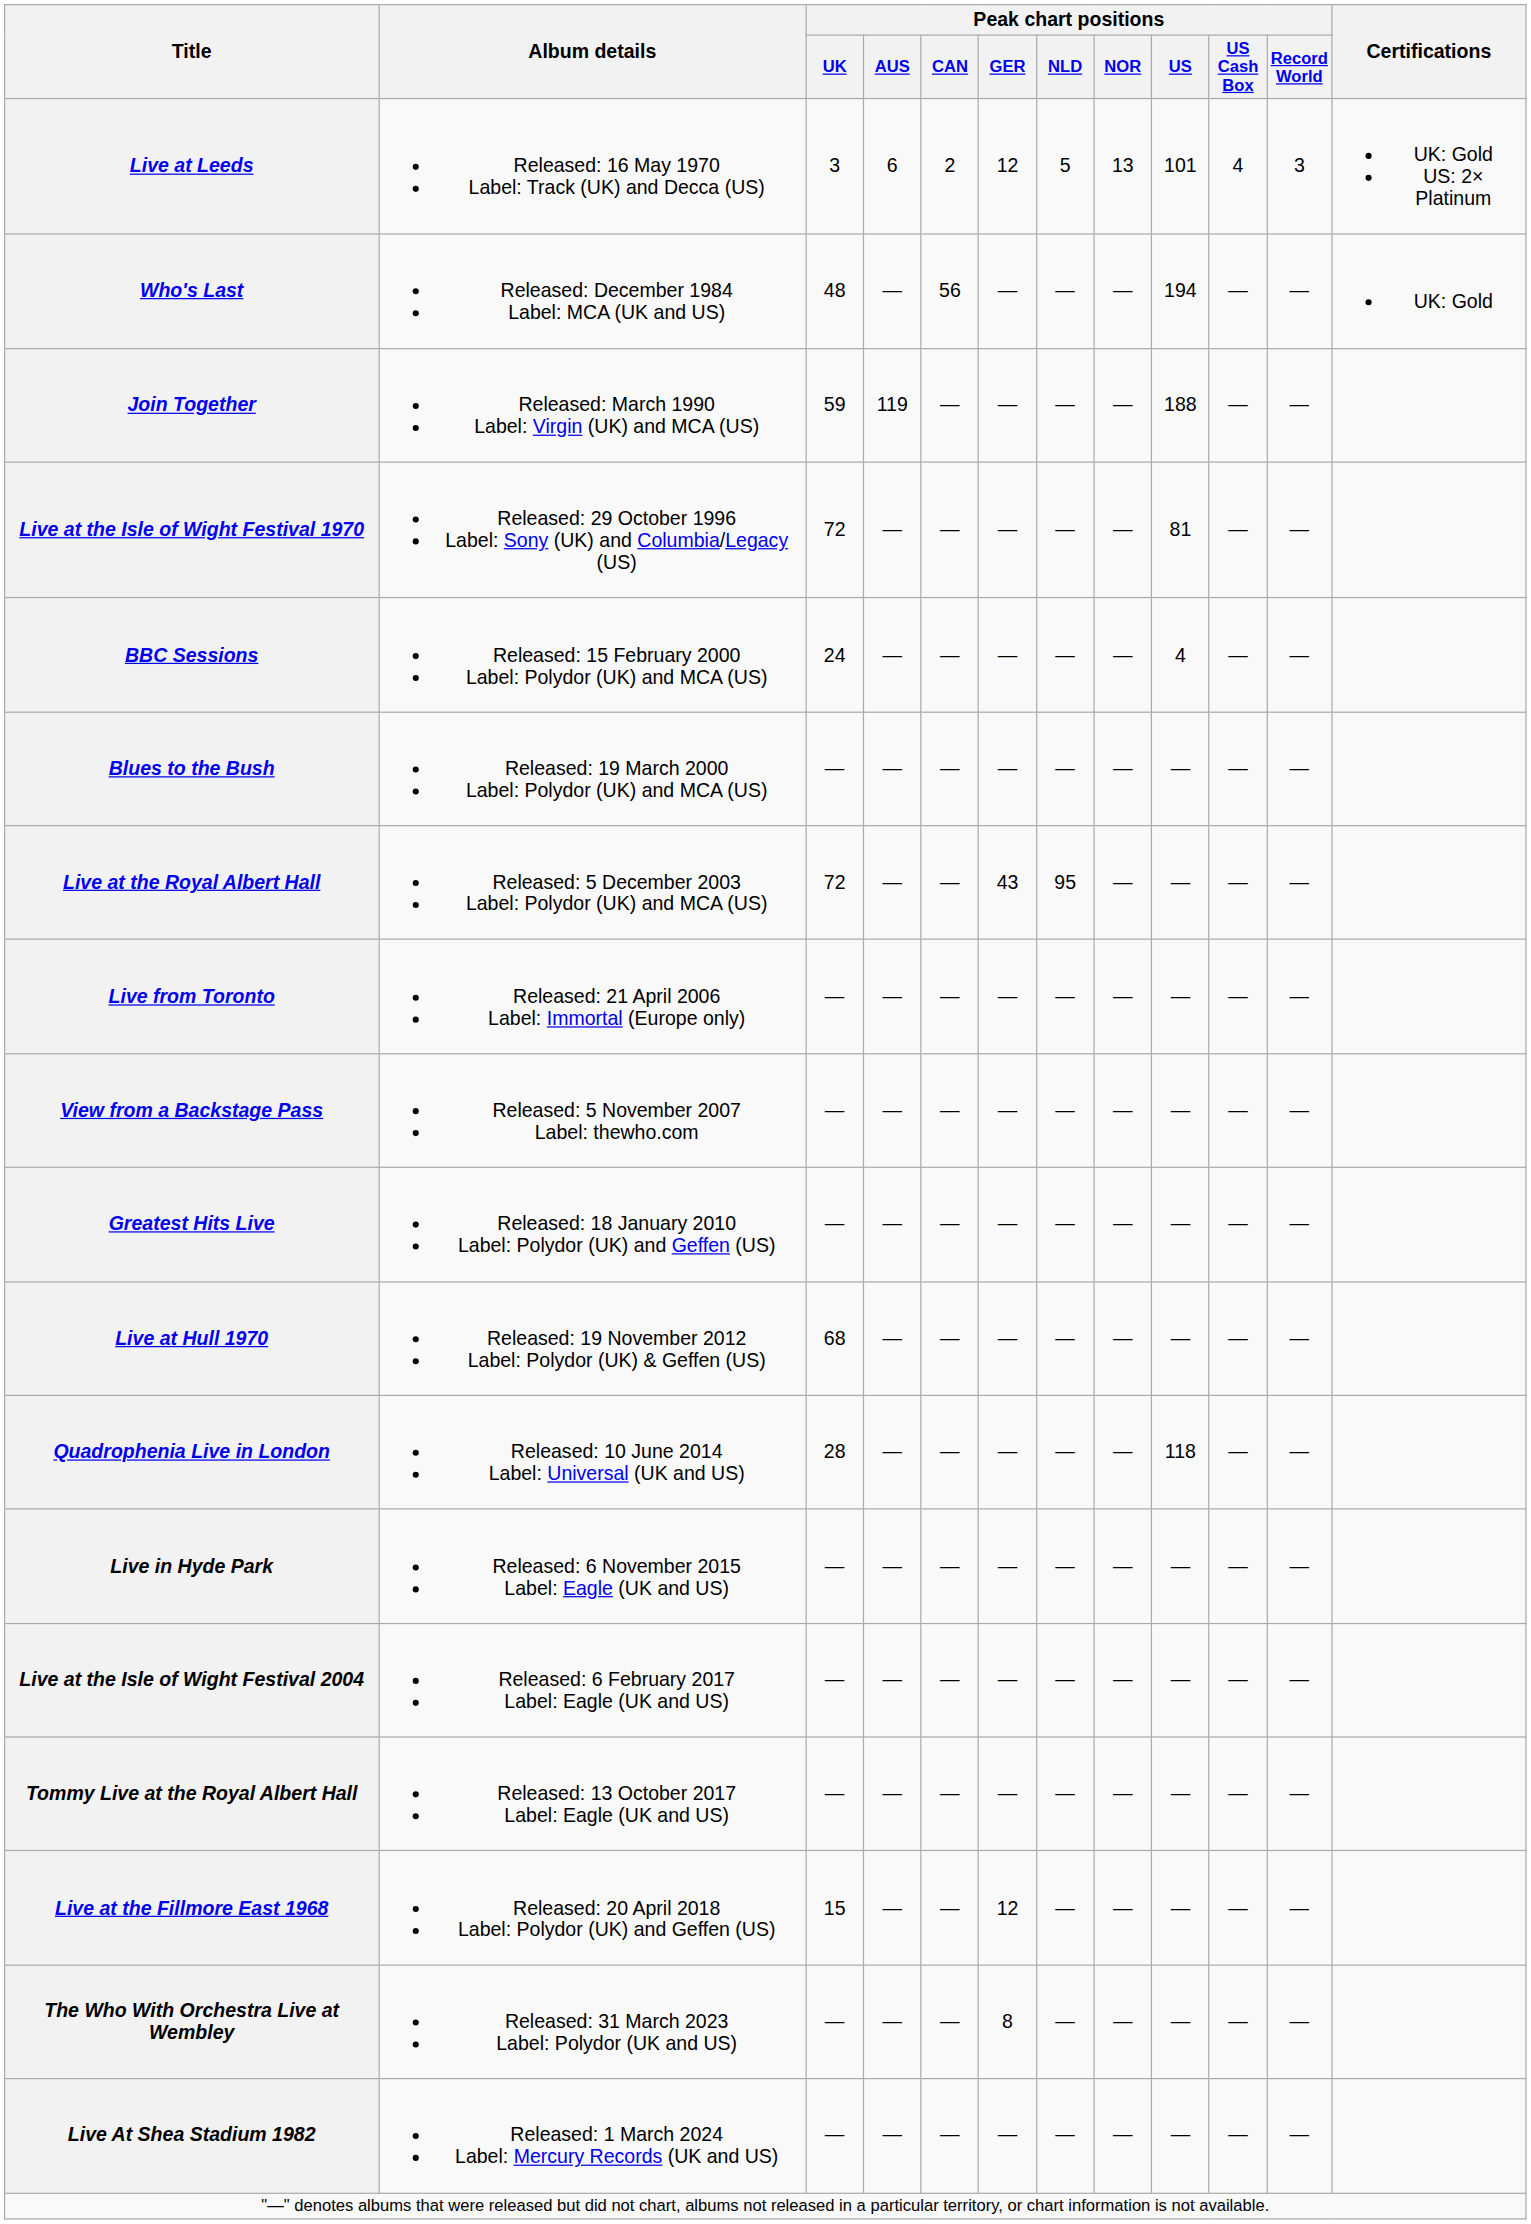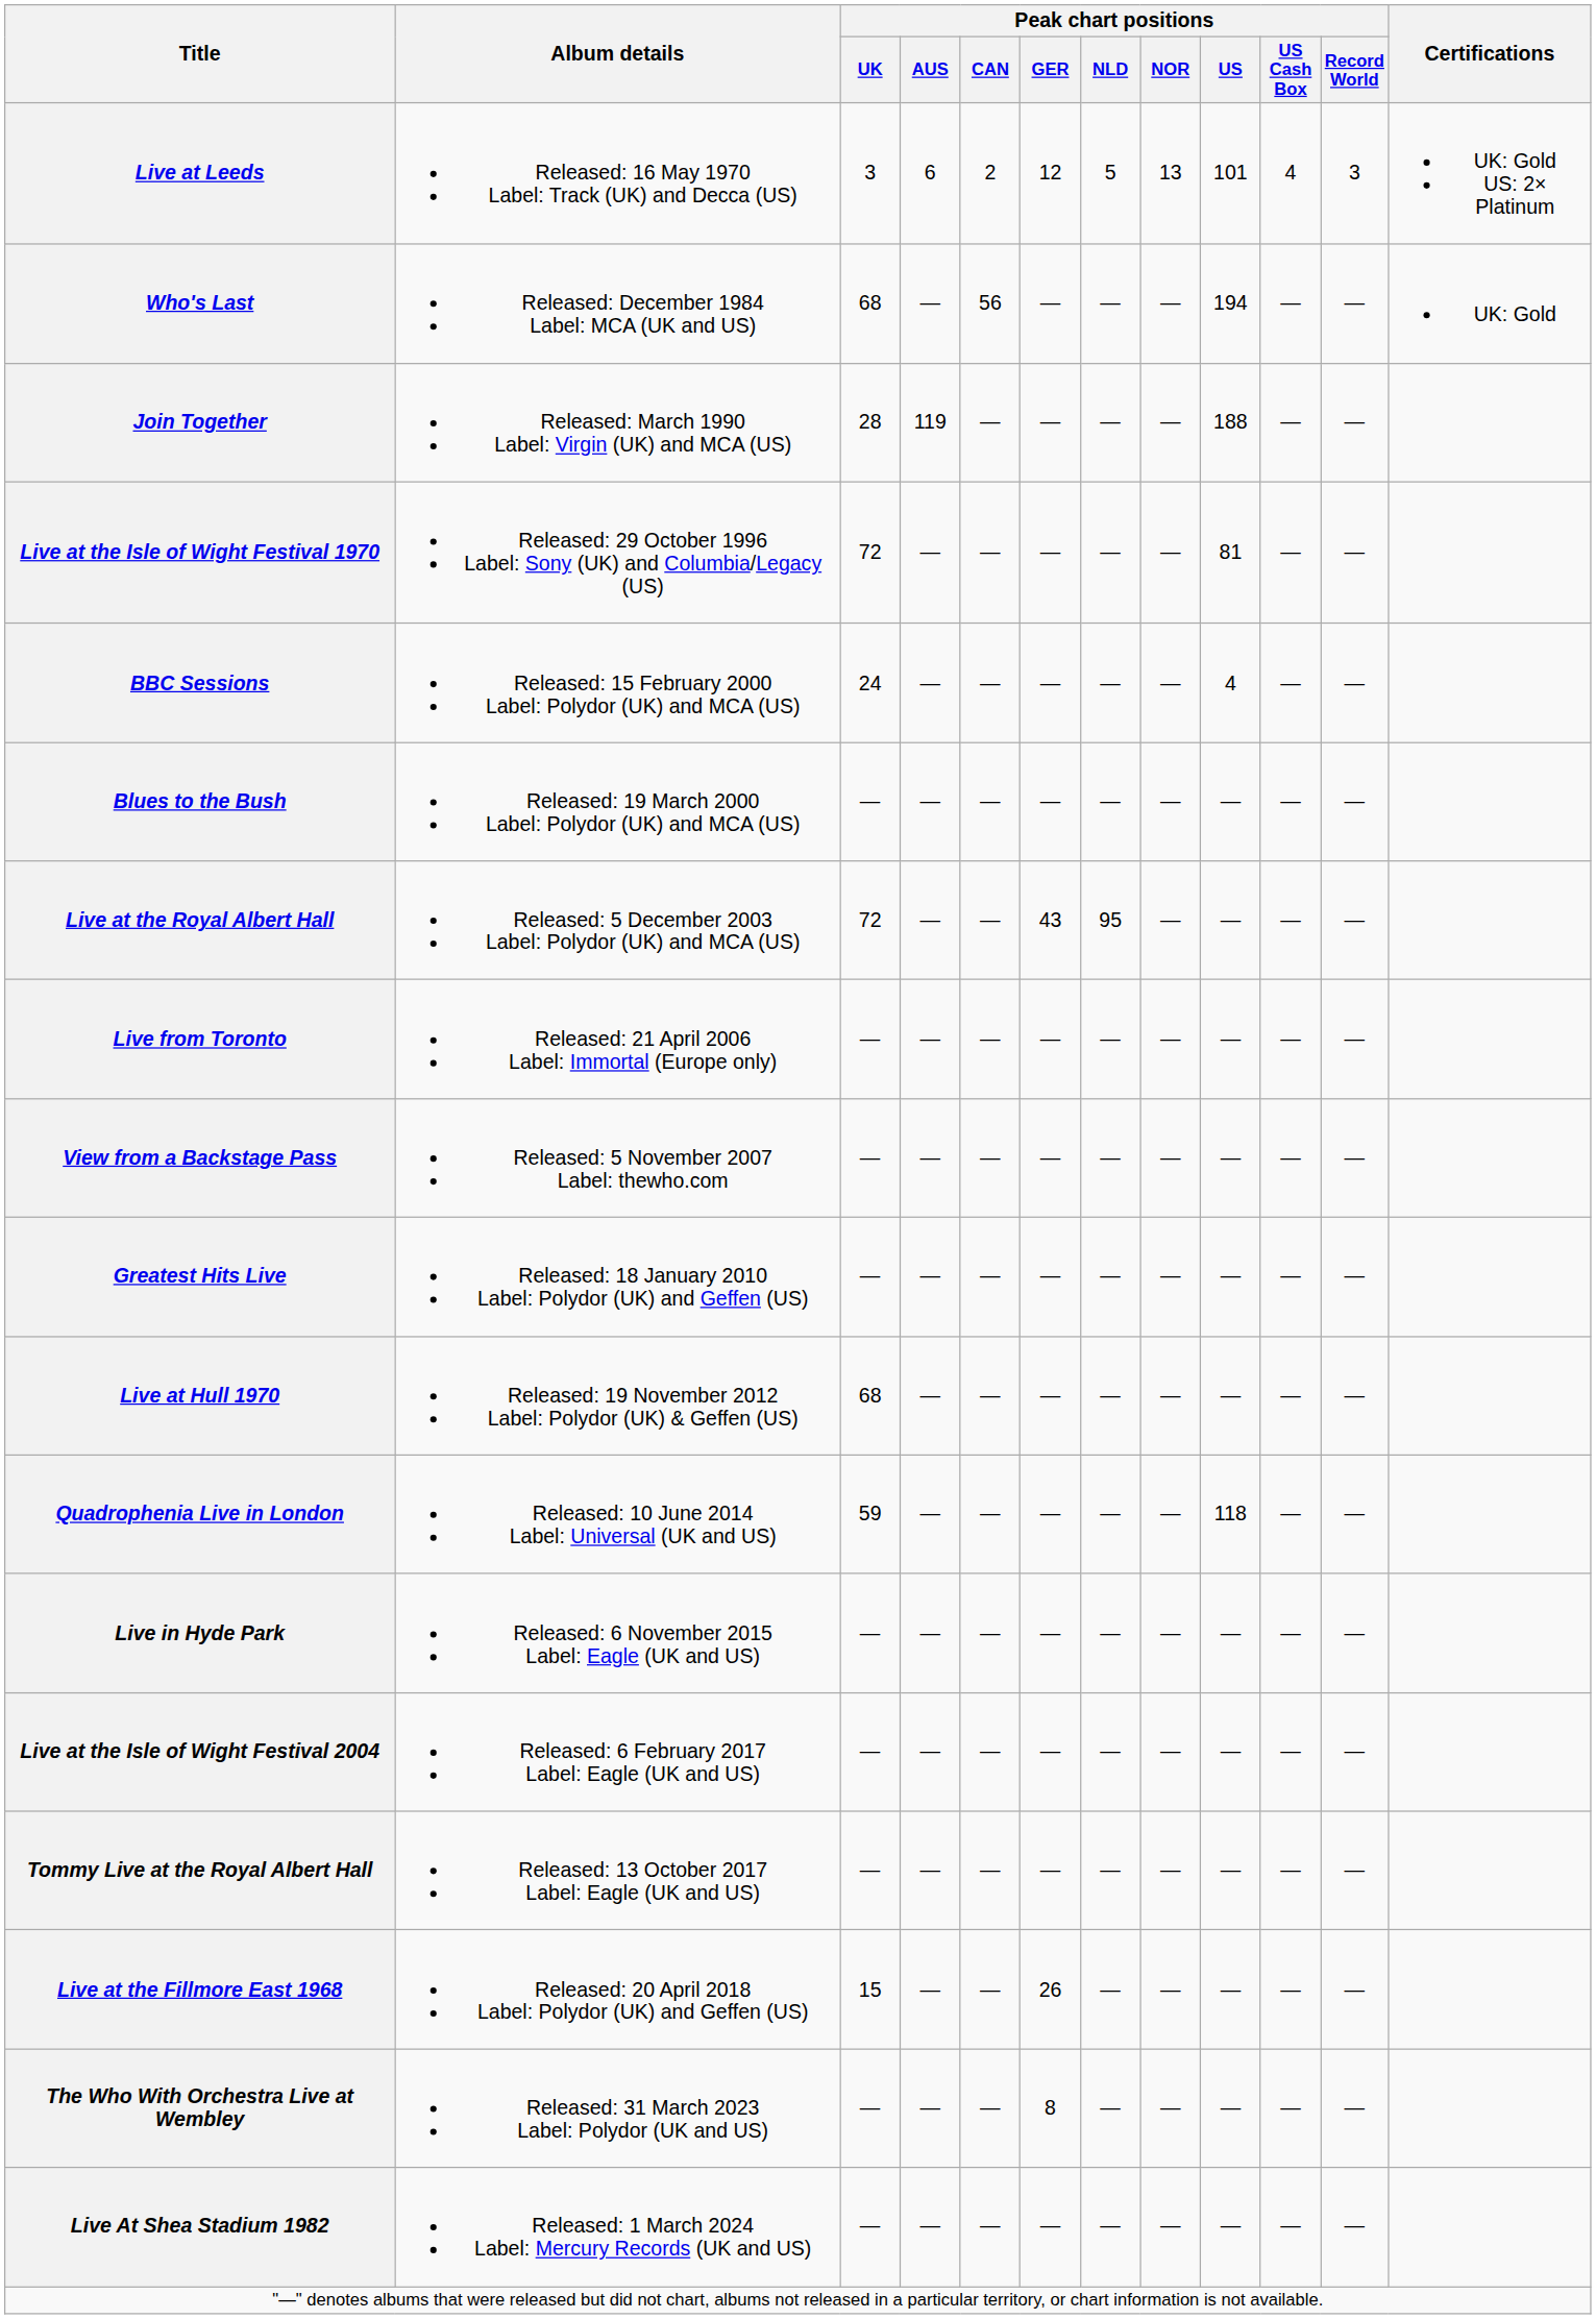 <table class="wikitable plainrowheaders" style="text-align:center;">
 <tr>
 <th rowspan="2">Title</th>
 <th rowspan="2">Album details</th>
 <th colspan="9">Peak chart positions</th>
 <th rowspan="2">Certifications</th>
 </tr>
 <tr>
 <th style="width:3em;font-size:85%"><a href='#'>UK</a><br></th>
 <th style="width:3em;font-size:85%"><a href='#'>AUS</a><br></th>
 <th style="width:3em;font-size:85%"><a href='#'>CAN</a><br></th>
 <th style="width:3em;font-size:85%"><a href='#'>GER</a><br></th>
 <th style="width:3em;font-size:85%"><a href='#'>NLD</a><br></th>
 <th style="width:3em;font-size:85%"><a href='#'>NOR</a><br></th>
 <th style="width:3em;font-size:85%"><a href='#'>US</a><br></th>
 <th style="width:3em;font-size:85%"><a href='#'>US Cash Box</a><br></th>
 <th style="width:3em;font-size:85%"><a href='#'>Record World</a><br></th>
 </tr>
 <tr>
 <th scope="row"><em><a href='#'>Live at Leeds</a></em></th>
 <td><br><ul><li>Released: 16 May 1970</li><li>Label: Track (UK) and Decca (US)</li></ul></td>
 <td>3</td>
 <td>6</td>
 <td>2</td>
 <td>12</td>
 <td>5</td>
 <td>13</td>
 <td>101</td>
 <td>4</td>
 <td>3</td>
 <td><br><ul><li>UK: Gold</li><li>US: 2× Platinum</li></ul></td>
 </tr>
 <tr>
 <th scope="row"><em><a href='#'>Who's Last</a></em></th>
 <td><br><ul><li>Released: December 1984</li><li>Label: MCA (UK and US)</li></ul></td>
-<td>48</td>
+<td>68</td>
 <td>—</td>
 <td>56<br></td>
 <td>—</td>
 <td>—</td>
 <td>—</td>
 <td>194</td>
 <td>—</td>
 <td>—</td>
 <td><br><ul><li>UK: Gold</li></ul></td>
 </tr>
 <tr>
 <th scope="row"><em><a href='#'>Join Together</a></em></th>
 <td><br><ul><li>Released: March 1990</li><li>Label: <a href='#'>Virgin</a> (UK) and MCA (US)</li></ul></td>
-<td>59</td>
+<td>28</td>
 <td>119</td>
 <td>—</td>
 <td>—</td>
 <td>—</td>
 <td>—</td>
 <td>188</td>
 <td>—</td>
 <td>—</td>
 <td></td>
 </tr>
 <tr>
 <th scope="row"><em><a href='#'>Live at the Isle of Wight Festival 1970</a></em></th>
 <td><br><ul><li>Released: 29 October 1996</li><li>Label: <a href='#'>Sony</a> (UK) and <a href='#'>Columbia</a>/<a href='#'>Legacy</a> (US)</li></ul></td>
 <td>72</td>
 <td>—</td>
 <td>—</td>
 <td>—</td>
 <td>—</td>
 <td>—</td>
 <td>81</td>
 <td>—</td>
 <td>—</td>
 <td></td>
 </tr>
 <tr>
 <th scope="row"><em><a href='#'>BBC Sessions</a></em></th>
 <td><br><ul><li>Released: 15 February 2000</li><li>Label: Polydor (UK) and MCA (US)</li></ul></td>
 <td>24</td>
 <td>—</td>
 <td>—</td>
 <td>—</td>
 <td>—</td>
 <td>—</td>
 <td>4</td>
 <td>—</td>
 <td>—</td>
 <td></td>
 </tr>
 <tr>
 <th scope="row"><em><a href='#'>Blues to the Bush</a></em></th>
 <td><br><ul><li>Released: 19 March 2000</li><li>Label: Polydor (UK) and MCA (US)</li></ul></td>
 <td>—</td>
 <td>—</td>
 <td>—</td>
 <td>—</td>
 <td>—</td>
 <td>—</td>
 <td>—</td>
 <td>—</td>
 <td>—</td>
 <td></td>
 </tr>
 <tr>
 <th scope="row"><em><a href='#'>Live at the Royal Albert Hall</a></em></th>
 <td><br><ul><li>Released: 5 December 2003</li><li>Label: Polydor (UK) and MCA (US)</li></ul></td>
 <td>72</td>
 <td>—</td>
 <td>—</td>
 <td>43</td>
 <td>95</td>
 <td>—</td>
 <td>—</td>
 <td>—</td>
 <td>—</td>
 <td></td>
 </tr>
 <tr>
 <th scope="row"><em><a href='#'>Live from Toronto</a></em></th>
 <td><br><ul><li>Released: 21 April 2006</li><li>Label: <a href='#'>Immortal</a> (Europe only)</li></ul></td>
 <td>—</td>
 <td>—</td>
 <td>—</td>
 <td>—</td>
 <td>—</td>
 <td>—</td>
 <td>—</td>
 <td>—</td>
 <td>—</td>
 <td></td>
 </tr>
 <tr>
 <th scope="row"><em><a href='#'>View from a Backstage Pass</a></em></th>
 <td><br><ul><li>Released: 5 November 2007</li><li>Label: thewho.com</li></ul></td>
 <td>—</td>
 <td>—</td>
 <td>—</td>
 <td>—</td>
 <td>—</td>
 <td>—</td>
 <td>—</td>
 <td>—</td>
 <td>—</td>
 <td></td>
 </tr>
 <tr>
 <th scope="row"><em><a href='#'>Greatest Hits Live</a></em></th>
 <td><br><ul><li>Released: 18 January 2010</li><li>Label: Polydor (UK) and <a href='#'>Geffen</a> (US)</li></ul></td>
 <td>—</td>
 <td>—</td>
 <td>—</td>
 <td>—</td>
 <td>—</td>
 <td>—</td>
 <td>—</td>
 <td>—</td>
 <td>—</td>
 <td></td>
 </tr>
 <tr>
 <th scope="row"><em><a href='#'>Live at Hull 1970</a></em></th>
 <td><br><ul><li>Released: 19 November 2012</li><li>Label: Polydor (UK) & Geffen (US)</li></ul></td>
 <td>68</td>
 <td>—</td>
 <td>—</td>
 <td>—</td>
 <td>—</td>
 <td>—</td>
 <td>—</td>
 <td>—</td>
 <td>—</td>
 <td></td>
 </tr>
 <tr>
 <th scope="row"><em><a href='#'>Quadrophenia Live in London</a></em></th>
 <td><br><ul><li>Released: 10 June 2014</li><li>Label: <a href='#'>Universal</a> (UK and US)</li></ul></td>
-<td>28</td>
+<td>59</td>
 <td>—</td>
 <td>—</td>
 <td>—</td>
 <td>—</td>
 <td>—</td>
 <td>118</td>
 <td>—</td>
 <td>—</td>
 <td></td>
 </tr>
 <tr>
 <th scope="row"><em>Live in Hyde Park</em></th>
 <td><br><ul><li>Released: 6 November 2015</li><li>Label: <a href='#'>Eagle</a> (UK and US)</li></ul></td>
 <td>—</td>
 <td>—</td>
 <td>—</td>
 <td>—</td>
 <td>—</td>
 <td>—</td>
 <td>—</td>
 <td>—</td>
 <td>—</td>
 <td></td>
 </tr>
 <tr>
 <th scope="row"><em>Live at the Isle of Wight Festival 2004</em></th>
 <td><br><ul><li>Released: 6 February 2017</li><li>Label: Eagle (UK and US)</li></ul></td>
 <td>—</td>
 <td>—</td>
 <td>—</td>
 <td>—</td>
 <td>—</td>
 <td>—</td>
 <td>—</td>
 <td>—</td>
 <td>—</td>
 <td></td>
 </tr>
 <tr>
 <th scope="row"><em>Tommy Live at the Royal Albert Hall</em></th>
 <td><br><ul><li>Released: 13 October 2017</li><li>Label: Eagle (UK and US)</li></ul></td>
 <td>—</td>
 <td>—</td>
 <td>—</td>
 <td>—</td>
 <td>—</td>
 <td>—</td>
 <td>—</td>
 <td>—</td>
 <td>—</td>
 <td></td>
 </tr>
 <tr>
 <th scope="row"><em><a href='#'>Live at the Fillmore East 1968</a></em></th>
 <td><br><ul><li>Released: 20 April 2018</li><li>Label: Polydor (UK) and Geffen (US)</li></ul></td>
 <td>15</td>
 <td>—</td>
 <td>—</td>
-<td>12</td>
+<td>26</td>
 <td>—</td>
 <td>—</td>
 <td>—</td>
 <td>—</td>
 <td>—</td>
 <td></td>
 </tr>
 <tr>
 <th scope="row"><em>The Who With Orchestra Live at Wembley</em></th>
 <td><br><ul><li>Released: 31 March 2023</li><li>Label: Polydor (UK and US)</li></ul></td>
 <td>—</td>
 <td>—</td>
 <td>—</td>
 <td>8</td>
 <td>—</td>
 <td>—</td>
 <td>—</td>
 <td>—</td>
 <td>—</td>
 <td></td>
 </tr>
 <tr>
 <th scope="row"><em>Live At Shea Stadium 1982</em></th>
 <td><br><ul><li>Released: 1 March 2024</li><li>Label: <a href='#'>Mercury Records</a> (UK and US)</li></ul></td>
 <td>—</td>
 <td>—</td>
 <td>—</td>
 <td>—</td>
 <td>—</td>
 <td>—</td>
 <td>—</td>
 <td>—</td>
 <td>—</td>
 <td></td>
 </tr>
 <tr>
 <td colspan="19" style="text-align:center; font-size:85%">"—" denotes albums that were released but did not chart, albums not released in a particular territory, or chart information is not available.</td>
 </tr>
 </table>
